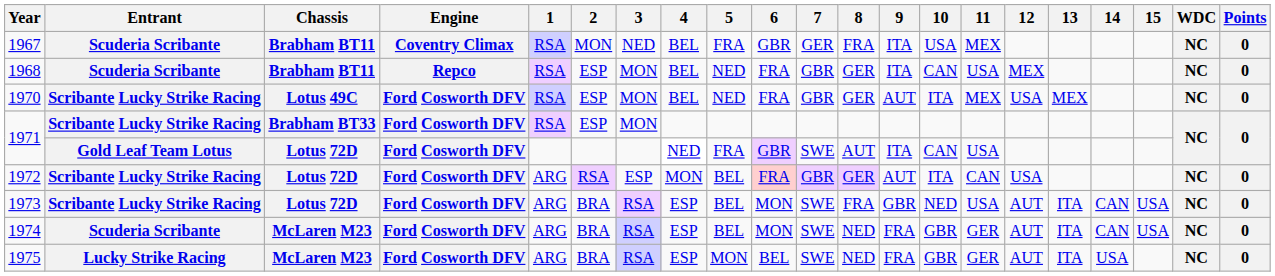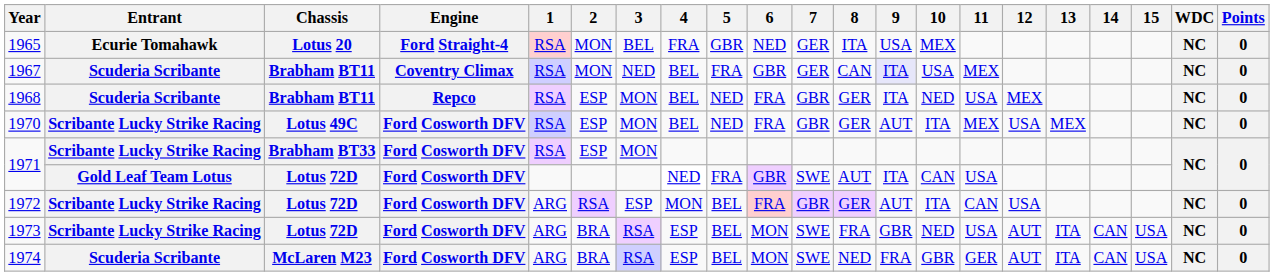 <table class="wikitable" style="text-align:center; font-size:90%">
 <tr>
 <th>Year</th>
 <th>Entrant</th>
 <th>Chassis</th>
 <th>Engine</th>
 <th>1</th>
 <th>2</th>
 <th>3</th>
 <th>4</th>
 <th>5</th>
 <th>6</th>
 <th>7</th>
 <th>8</th>
 <th>9</th>
 <th>10</th>
 <th>11</th>
 <th>12</th>
 <th>13</th>
 <th>14</th>
 <th>15</th>
 <th>WDC</th>
 <th><a href='#'>Points</a></th>
 </tr>
 <tr>
+<td><a href='#'>1965</a></td>
+<th>Ecurie Tomahawk</th>
+<th><a href='#'>Lotus</a> <a href='#'>20</a></th>
+<th><a href='#'>Ford</a> <a href='#'>Straight-4</a></th>
+<td style="background:#ffcfcf;"><a href='#'>RSA</a><br></td>
+<td><a href='#'>MON</a></td>
+<td><a href='#'>BEL</a></td>
+<td><a href='#'>FRA</a></td>
+<td><a href='#'>GBR</a></td>
+<td><a href='#'>NED</a></td>
+<td><a href='#'>GER</a></td>
+<td><a href='#'>ITA</a></td>
+<td><a href='#'>USA</a></td>
+<td><a href='#'>MEX</a></td>
+<td></td>
+<td></td>
+<td></td>
+<td></td>
+<td></td>
+<th>NC</th>
+<th>0</th>
+</tr>
+<tr>
 <td><a href='#'>1967</a></td>
 <th><a href='#'>Scuderia Scribante</a></th>
 <th><a href='#'>Brabham</a> <a href='#'>BT11</a></th>
 <th><a href='#'>Coventry Climax</a></th>
 <td style="background:#cfcfff;"><a href='#'>RSA</a><br></td>
 <td><a href='#'>MON</a></td>
 <td><a href='#'>NED</a></td>
 <td><a href='#'>BEL</a></td>
 <td><a href='#'>FRA</a></td>
 <td><a href='#'>GBR</a></td>
 <td><a href='#'>GER</a></td>
-<td><a href='#'>FRA</a></td>
-<td><a href='#'>ITA</a></td>
+<td><a href='#'>CAN</a></td>
+<td style="background: lavender;"><a href='#'>ITA</a></td>
 <td><a href='#'>USA</a></td>
 <td><a href='#'>MEX</a></td>
 <td></td>
 <td></td>
 <td></td>
 <td></td>
 <th>NC</th>
 <th>0</th>
 </tr>
 <tr>
 <td><a href='#'>1968</a></td>
 <th><a href='#'>Scuderia Scribante</a></th>
 <th><a href='#'>Brabham</a> <a href='#'>BT11</a></th>
 <th><a href='#'>Repco</a></th>
 <td style="background:#efcfff;"><a href='#'>RSA</a><br></td>
 <td><a href='#'>ESP</a></td>
 <td><a href='#'>MON</a></td>
 <td><a href='#'>BEL</a></td>
 <td><a href='#'>NED</a></td>
 <td><a href='#'>FRA</a></td>
 <td><a href='#'>GBR</a></td>
 <td><a href='#'>GER</a></td>
 <td><a href='#'>ITA</a></td>
-<td><a href='#'>CAN</a></td>
+<td><a href='#'>NED</a></td>
 <td><a href='#'>USA</a></td>
 <td><a href='#'>MEX</a></td>
 <td></td>
 <td></td>
 <td></td>
 <th>NC</th>
 <th>0</th>
 </tr>
 <tr>
 <td><a href='#'>1970</a></td>
 <th><a href='#'>Scribante</a> <a href='#'>Lucky Strike Racing</a></th>
 <th><a href='#'>Lotus</a> <a href='#'>49C</a></th>
 <th><a href='#'>Ford</a> <a href='#'>Cosworth DFV</a></th>
 <td style="background:#cfcfff;"><a href='#'>RSA</a><br></td>
 <td><a href='#'>ESP</a></td>
 <td><a href='#'>MON</a></td>
 <td><a href='#'>BEL</a></td>
 <td><a href='#'>NED</a></td>
 <td><a href='#'>FRA</a></td>
 <td><a href='#'>GBR</a></td>
 <td><a href='#'>GER</a></td>
 <td><a href='#'>AUT</a></td>
 <td><a href='#'>ITA</a></td>
 <td><a href='#'>MEX</a></td>
 <td><a href='#'>USA</a></td>
 <td><a href='#'>MEX</a></td>
 <td></td>
 <td></td>
 <th>NC</th>
 <th>0</th>
 </tr>
 <tr>
 <td rowspan="2"><a href='#'>1971</a></td>
 <th><a href='#'>Scribante</a> <a href='#'>Lucky Strike Racing</a></th>
 <th><a href='#'>Brabham</a> <a href='#'>BT33</a></th>
 <th><a href='#'>Ford</a> <a href='#'>Cosworth DFV</a></th>
 <td style="background:#efcfff;"><a href='#'>RSA</a><br></td>
 <td><a href='#'>ESP</a></td>
 <td><a href='#'>MON</a></td>
 <td></td>
 <td></td>
 <td></td>
 <td></td>
 <td></td>
 <td></td>
 <td></td>
 <td></td>
 <td></td>
 <td></td>
 <td></td>
 <td></td>
 <th rowspan="2">NC</th>
 <th rowspan="2">0</th>
 </tr>
 <tr>
 <th><a href='#'>Gold Leaf Team Lotus</a></th>
 <th><a href='#'>Lotus</a> <a href='#'>72D</a></th>
 <th><a href='#'>Ford</a> <a href='#'>Cosworth DFV</a></th>
 <td></td>
 <td></td>
 <td></td>
 <td style="background:#FFFFFF;"><a href='#'>NED</a><br></td>
 <td><a href='#'>FRA</a></td>
 <td style="background:#efcfff;"><a href='#'>GBR</a><br></td>
 <td><a href='#'>SWE</a></td>
 <td><a href='#'>AUT</a></td>
 <td><a href='#'>ITA</a></td>
 <td><a href='#'>CAN</a></td>
 <td><a href='#'>USA</a></td>
 <td></td>
 <td></td>
 <td></td>
 <td></td>
 </tr>
 <tr>
 <td><a href='#'>1972</a></td>
 <th><a href='#'>Scribante</a> <a href='#'>Lucky Strike Racing</a></th>
 <th><a href='#'>Lotus</a> <a href='#'>72D</a></th>
 <th><a href='#'>Ford</a> <a href='#'>Cosworth DFV</a></th>
 <td><a href='#'>ARG</a></td>
 <td style="background:#efcfff;"><a href='#'>RSA</a><br></td>
 <td><a href='#'>ESP</a></td>
 <td><a href='#'>MON</a></td>
 <td><a href='#'>BEL</a></td>
 <td style="background:#ffcfcf;"><a href='#'>FRA</a><br></td>
 <td style="background:#efcfff;"><a href='#'>GBR</a><br></td>
 <td style="background:#efcfff;"><a href='#'>GER</a><br></td>
 <td><a href='#'>AUT</a></td>
 <td><a href='#'>ITA</a></td>
 <td><a href='#'>CAN</a></td>
 <td><a href='#'>USA</a></td>
 <td></td>
 <td></td>
 <td></td>
 <th>NC</th>
 <th>0</th>
 </tr>
 <tr>
 <td><a href='#'>1973</a></td>
 <th><a href='#'>Scribante</a> <a href='#'>Lucky Strike Racing</a></th>
 <th><a href='#'>Lotus</a> <a href='#'>72D</a></th>
 <th><a href='#'>Ford</a> <a href='#'>Cosworth DFV</a></th>
 <td><a href='#'>ARG</a></td>
 <td><a href='#'>BRA</a></td>
 <td style="background:#efcfff;"><a href='#'>RSA</a><br></td>
 <td><a href='#'>ESP</a></td>
 <td><a href='#'>BEL</a></td>
 <td><a href='#'>MON</a></td>
 <td><a href='#'>SWE</a></td>
 <td><a href='#'>FRA</a></td>
 <td><a href='#'>GBR</a></td>
 <td><a href='#'>NED</a></td>
 <td><a href='#'>USA</a></td>
 <td><a href='#'>AUT</a></td>
 <td><a href='#'>ITA</a></td>
 <td><a href='#'>CAN</a></td>
 <td><a href='#'>USA</a></td>
 <th>NC</th>
 <th>0</th>
 </tr>
 <tr>
 <td><a href='#'>1974</a></td>
 <th><a href='#'>Scuderia Scribante</a></th>
 <th><a href='#'>McLaren</a> <a href='#'>M23</a></th>
 <th><a href='#'>Ford</a> <a href='#'>Cosworth DFV</a></th>
 <td><a href='#'>ARG</a></td>
 <td><a href='#'>BRA</a></td>
 <td style="background:#cfcfff;"><a href='#'>RSA</a><br></td>
 <td><a href='#'>ESP</a></td>
 <td><a href='#'>BEL</a></td>
 <td><a href='#'>MON</a></td>
 <td><a href='#'>SWE</a></td>
 <td><a href='#'>NED</a></td>
 <td><a href='#'>FRA</a></td>
 <td><a href='#'>GBR</a></td>
 <td><a href='#'>GER</a></td>
 <td><a href='#'>AUT</a></td>
 <td><a href='#'>ITA</a></td>
 <td><a href='#'>CAN</a></td>
 <td><a href='#'>USA</a></td>
 <th>NC</th>
 <th>0</th>
 </tr>
-<tr>
-<td><a href='#'>1975</a></td>
-<th><a href='#'>Lucky Strike Racing</a></th>
-<th><a href='#'>McLaren</a> <a href='#'>M23</a></th>
-<th><a href='#'>Ford</a> <a href='#'>Cosworth DFV</a></th>
-<td><a href='#'>ARG</a></td>
-<td><a href='#'>BRA</a></td>
-<td style="background:#cfcfff;"><a href='#'>RSA</a><br></td>
-<td><a href='#'>ESP</a></td>
-<td><a href='#'>MON</a></td>
-<td><a href='#'>BEL</a></td>
-<td><a href='#'>SWE</a></td>
-<td><a href='#'>NED</a></td>
-<td><a href='#'>FRA</a></td>
-<td><a href='#'>GBR</a></td>
-<td><a href='#'>GER</a></td>
-<td><a href='#'>AUT</a></td>
-<td><a href='#'>ITA</a></td>
-<td><a href='#'>USA</a></td>
-<td></td>
-<th>NC</th>
-<th>0</th>
-</tr>
 </table>
